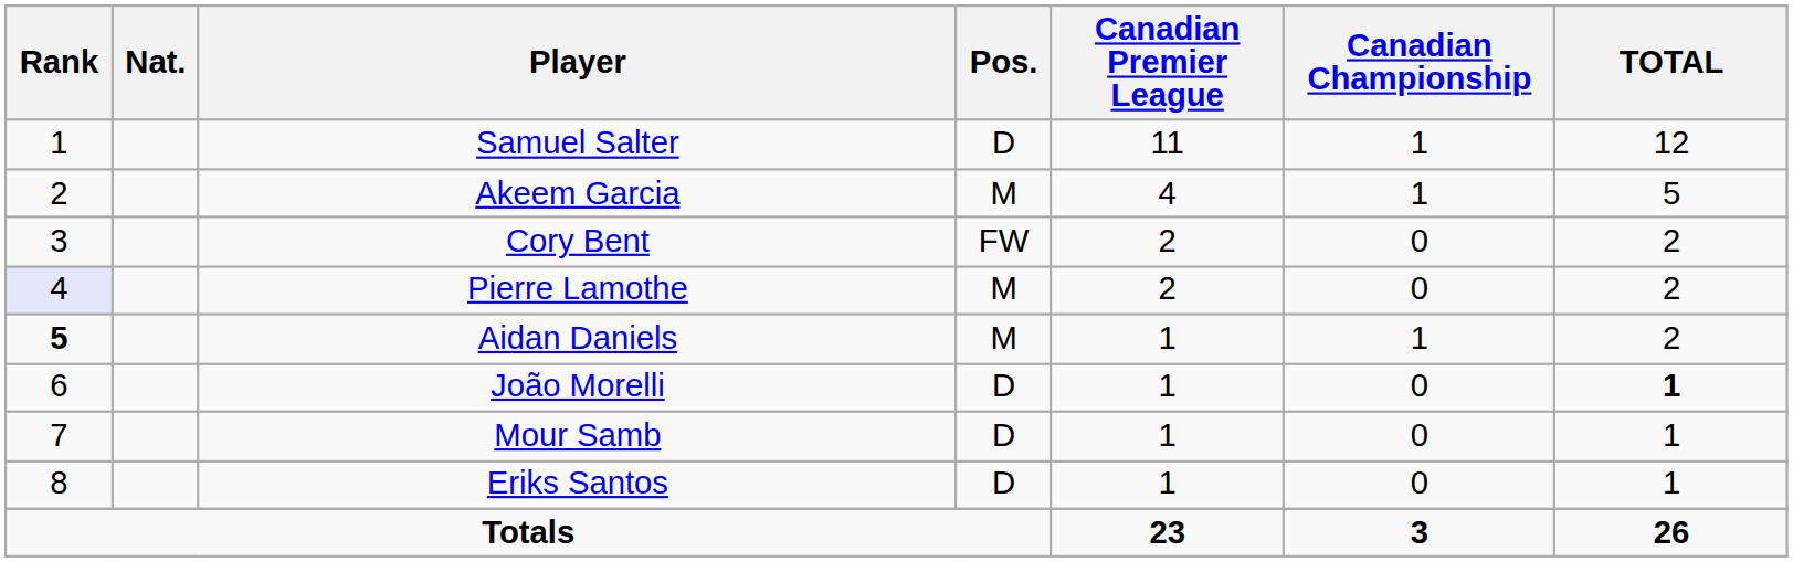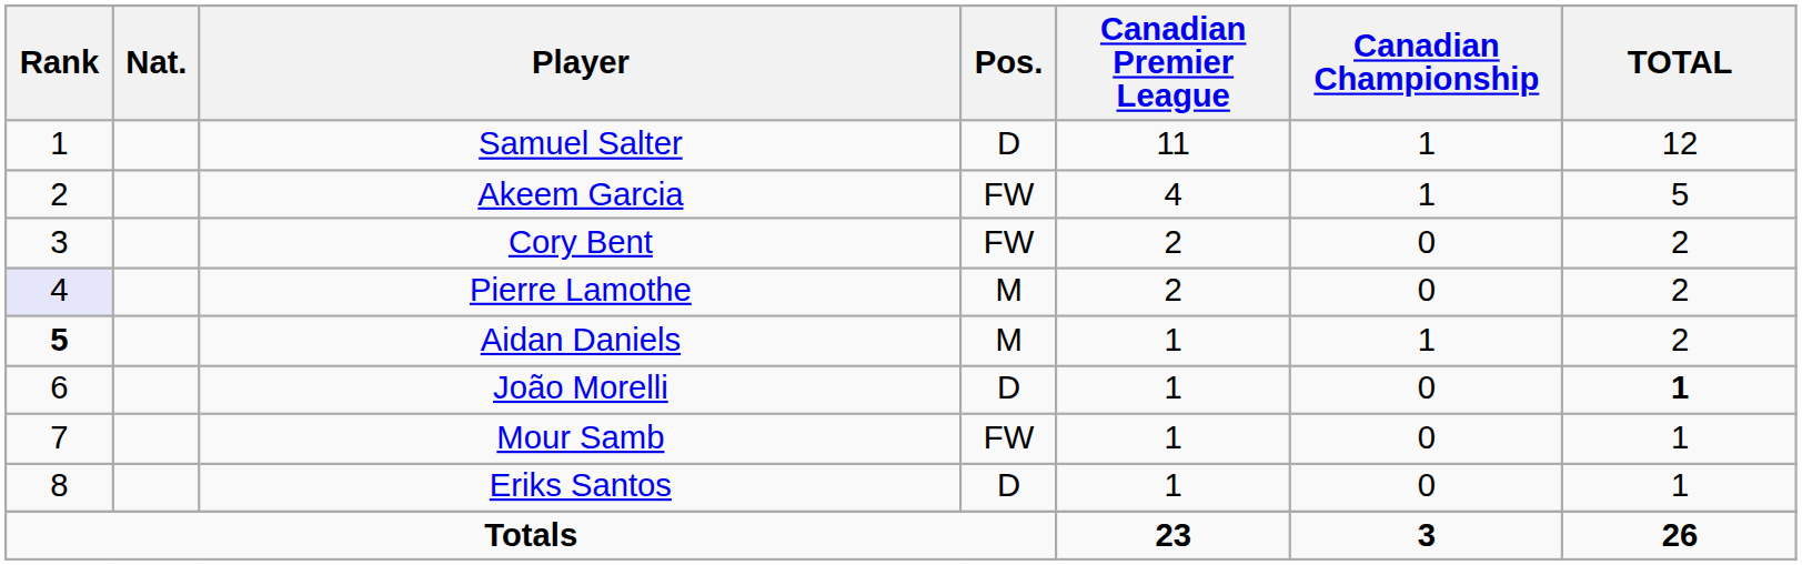 <table class="wikitable sortable alternance"  style="font-size:85%; text-align:center; line-height:14px; width:85%;">
 <tr>
 <th width=10><strong>Rank</strong></th>
 <th width=10><strong>Nat.</strong></th>
 <th scope="col" style="width:275px;"><strong>Player</strong></th>
 <th width=10><strong>Pos.</strong></th>
 <th width=80><a href='#'>Canadian Premier League</a></th>
 <th width=80><a href='#'>Canadian Championship</a></th>
 <th width=80>TOTAL</th>
 </tr>
 <tr>
 <td>1</td>
 <td></td>
 <td><a href='#'>Samuel Salter</a></td>
 <td>D</td>
 <td>11</td>
 <td>1</td>
 <td>12</td>
 </tr>
 <tr>
 <td>2</td>
 <td></td>
 <td><a href='#'>Akeem Garcia</a></td>
-<td>M</td>
+<td>FW</td>
 <td>4</td>
 <td>1</td>
 <td>5</td>
 </tr>
 <tr>
 <td>3</td>
 <td></td>
 <td><a href='#'>Cory Bent</a></td>
 <td>FW</td>
 <td>2</td>
 <td>0</td>
 <td>2</td>
 </tr>
 <tr>
 <td style="background: lavender;">4</td>
 <td></td>
 <td><a href='#'>Pierre Lamothe</a></td>
 <td>M</td>
 <td>2</td>
 <td>0</td>
 <td>2</td>
 </tr>
 <tr>
 <td><strong>5</strong></td>
 <td></td>
 <td><a href='#'>Aidan Daniels</a></td>
 <td>M</td>
 <td>1</td>
 <td>1</td>
 <td>2</td>
 </tr>
 <tr>
 <td>6</td>
 <td></td>
 <td><a href='#'>João Morelli</a></td>
 <td>D</td>
 <td>1</td>
 <td>0</td>
 <td><strong>1</strong></td>
 </tr>
 <tr>
 <td>7</td>
 <td></td>
 <td><a href='#'>Mour Samb</a></td>
-<td>D</td>
+<td>FW</td>
 <td>1</td>
 <td>0</td>
 <td>1</td>
 </tr>
 <tr>
 <td>8</td>
 <td></td>
 <td><a href='#'>Eriks Santos</a></td>
 <td>D</td>
 <td>1</td>
 <td>0</td>
 <td>1</td>
 </tr>
 <tr>
 </tr>
 <tr class="sortbottom">
 <td colspan="4"><strong>Totals</strong></td>
 <td><strong>23</strong></td>
 <td><strong>3</strong></td>
 <td><strong>26</strong></td>
 </tr>
 </table>
